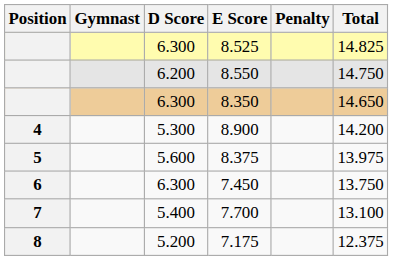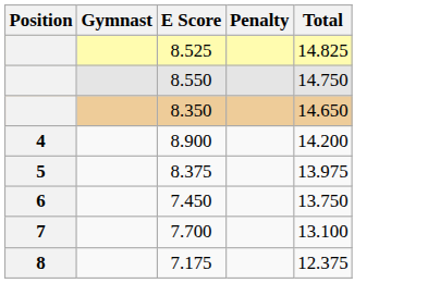 <table class="wikitable sortable" style="text-align:center; font-size:95%">
 <tr>
 <th scope=col>Position</th>
 <th scope=col>Gymnast</th>
-<th scope=col>D Score</th>
 <th scope=col>E Score</th>
 <th scope=col>Penalty</th>
 <th scope=col>Total</th>
 </tr>
 <tr bgcolor=fffcaf>
 <th scope=row></th>
 <td align=left></td>
-<td>6.300</td>
 <td>8.525</td>
 <td></td>
 <td>14.825</td>
 </tr>
 <tr bgcolor=e5e5e5>
 <th scope=row></th>
 <td align=left></td>
-<td>6.200</td>
 <td>8.550</td>
 <td></td>
 <td>14.750</td>
 </tr>
 <tr bgcolor=eecc99>
 <th scope=row></th>
 <td align=left></td>
-<td>6.300</td>
 <td>8.350</td>
 <td></td>
 <td>14.650</td>
 </tr>
 <tr>
 <th scope=row>4</th>
 <td align=left></td>
-<td>5.300</td>
 <td>8.900</td>
 <td></td>
 <td>14.200</td>
 </tr>
 <tr>
 <th scope=row>5</th>
 <td align=left></td>
-<td>5.600</td>
 <td>8.375</td>
 <td></td>
 <td>13.975</td>
 </tr>
 <tr>
 <th scope=row>6</th>
 <td align=left></td>
-<td>6.300</td>
 <td>7.450</td>
 <td></td>
 <td>13.750</td>
 </tr>
 <tr>
 <th scope=row>7</th>
 <td align=left></td>
-<td>5.400</td>
 <td>7.700</td>
 <td></td>
 <td>13.100</td>
 </tr>
 <tr>
 <th scope=row>8</th>
 <td align=left></td>
-<td>5.200</td>
 <td>7.175</td>
 <td></td>
 <td>12.375</td>
 </tr>
 </table>
